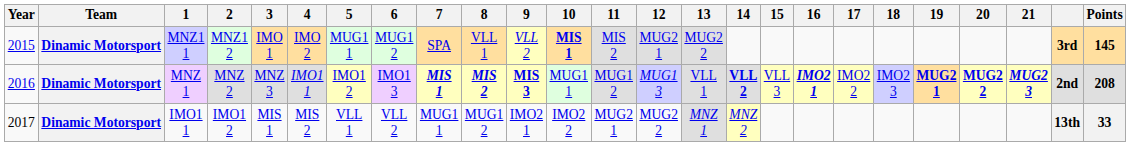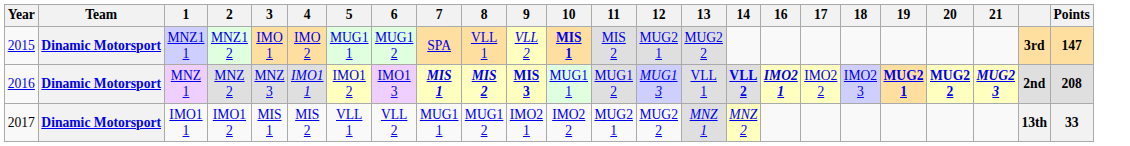 <table class="wikitable" style="text-align:center; font-size:85%">
 <tr>
 <th>Year</th>
 <th>Team</th>
 <th>1</th>
 <th>2</th>
 <th>3</th>
 <th>4</th>
 <th>5</th>
 <th>6</th>
 <th>7</th>
 <th>8</th>
 <th>9</th>
 <th>10</th>
 <th>11</th>
 <th>12</th>
 <th>13</th>
 <th>14</th>
-<th>15</th>
 <th>16</th>
 <th>17</th>
 <th>18</th>
 <th>19</th>
 <th>20</th>
 <th>21</th>
 <th></th>
 <th>Points</th>
 </tr>
 <tr>
 <td><a href='#'>2015</a></td>
 <th nowrap><a href='#'>Dinamic Motorsport</a></th>
 <td style="background:#CFCFFF;"><a href='#'>MNZ1<br>1</a><br></td>
 <td style="background:#DFFFDF;"><a href='#'>MNZ1<br>2</a><br></td>
 <td style="background:#FFDF9F;"><a href='#'>IMO<br>1</a><br></td>
 <td style="background:#FFDF9F;"><a href='#'>IMO<br>2</a><br></td>
 <td style="background:#DFFFDF;"><a href='#'>MUG1<br>1</a><br></td>
 <td style="background:#DFFFDF;"><a href='#'>MUG1<br>2</a><br></td>
 <td style="background:#FFDF9F;"><a href='#'>SPA</a><br></td>
 <td style="background:#FFDF9F;"><a href='#'>VLL<br>1</a><br></td>
 <td style="background:#FFFFBF;"><em><a href='#'>VLL<br>2</a></em><br></td>
 <td style="background:#FFDF9F;"><strong><a href='#'>MIS<br>1</a><br></strong></td>
 <td style="background:#DFDFDF;"><a href='#'>MIS<br>2</a><br></td>
 <td style="background:#DFDFDF;"><a href='#'>MUG2<br>1</a><br></td>
 <td style="background:#DFDFDF;"><a href='#'>MUG2<br>2</a><br></td>
 <td></td>
 <td></td>
 <td></td>
 <td></td>
 <td></td>
 <td></td>
 <td></td>
-<td></td>
 <th style="background:#FFDF9F;">3rd</th>
-<th style="background:#FFDF9F;">145</th>
+<th style="background:#FFDF9F;">147</th>
 </tr>
 <tr>
 <td><a href='#'>2016</a></td>
 <th nowrap><a href='#'>Dinamic Motorsport</a></th>
 <td style="background:#EFCFFF;"><a href='#'>MNZ<br>1</a><br></td>
 <td style="background:#DFDFDF;"><a href='#'>MNZ<br>2</a><br></td>
 <td style="background:#DFDFDF;"><a href='#'>MNZ<br>3</a><br></td>
 <td style="background:#DFDFDF;"><em><a href='#'>IMO1<br>1</a></em><br></td>
 <td style="background:#FFFFBF;"><a href='#'>IMO1<br>2</a><br></td>
 <td style="background:#EFCFFF;"><a href='#'>IMO1<br>3</a><br></td>
 <td style="background:#FFFFBF;"><strong><em><a href='#'>MIS<br>1</a></em></strong><br></td>
 <td style="background:#FFFFBF;"><strong><em><a href='#'>MIS<br>2</a></em></strong><br></td>
 <td style="background:#FFFFBF;"><strong><a href='#'>MIS<br>3</a></strong><br></td>
 <td style="background:#DFFFDF;"><a href='#'>MUG1<br>1</a><br></td>
 <td style="background:#DFDFDF;"><a href='#'>MUG1<br>2</a><br></td>
 <td style="background:#CFCFFF;"><em><a href='#'>MUG1<br>3</a></em><br></td>
 <td style="background:#DFDFDF;"><a href='#'>VLL<br>1</a><br></td>
 <td style="background:#DFDFDF;"><strong><a href='#'>VLL<br>2</a></strong><br></td>
-<td style="background:#FFFFBF;"><a href='#'>VLL<br>3</a><br></td>
 <td style="background:#FFFFBF;"><strong><em><a href='#'>IMO2<br>1</a></em></strong><br></td>
 <td style="background:#FFFFBF;"><a href='#'>IMO2<br>2</a><br></td>
 <td style="background:#CFCFFF;"><a href='#'>IMO2<br>3</a><br></td>
 <td style="background:#FFDF9F;"><strong><a href='#'>MUG2<br>1</a></strong><br></td>
 <td style="background:#FFFFBF;"><strong><a href='#'>MUG2<br>2</a></strong><br></td>
 <td style="background:#FFFFBF;"><strong><em><a href='#'>MUG2<br>3</a></em></strong><br></td>
 <th style="background:#DFDFDF;">2nd</th>
 <th style="background:#DFDFDF;">208</th>
 </tr>
 <tr>
 <td>2017</td>
 <th nowrap><a href='#'>Dinamic Motorsport</a></th>
 <td><a href='#'>IMO1<br>1</a></td>
 <td><a href='#'>IMO1<br>2</a></td>
 <td><a href='#'>MIS<br>1</a></td>
 <td><a href='#'>MIS<br>2</a></td>
 <td><a href='#'>VLL<br>1</a></td>
 <td><a href='#'>VLL<br>2</a></td>
 <td><a href='#'>MUG1<br>1</a></td>
 <td><a href='#'>MUG1<br>2</a></td>
 <td><a href='#'>IMO2<br>1</a></td>
 <td><a href='#'>IMO2<br>2</a></td>
 <td><a href='#'>MUG2<br>1</a></td>
 <td><a href='#'>MUG2<br>2</a></td>
 <td style="background:#DFDFDF;"><em><a href='#'>MNZ<br>1</a></em><br></td>
 <td style="background:#FFFFBF;"><em><a href='#'>MNZ<br>2</a></em><br></td>
 <td></td>
 <td></td>
 <td></td>
 <td></td>
 <td></td>
 <td></td>
-<td></td>
 <th>13th</th>
 <th>33</th>
 </tr>
 </table>
